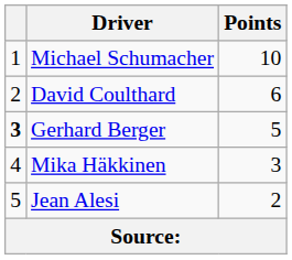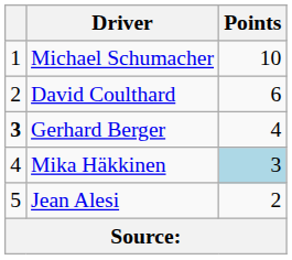 <table class="wikitable" style="font-size: 95%;">
 <tr>
 <th scope="col"></th>
 <th scope="col">Driver</th>
 <th scope="col">Points</th>
 </tr>
 <tr>
 <td scope="row">1</td>
 <td> <a href='#'>Michael Schumacher</a></td>
 <td style="text-align: right">10</td>
 </tr>
 <tr>
 <td scope="row">2</td>
 <td> <a href='#'>David Coulthard</a></td>
 <td style="text-align: right">6</td>
 </tr>
 <tr>
 <td scope="row"><strong>3</strong></td>
 <td> <a href='#'>Gerhard Berger</a></td>
-<td style="text-align: right">5</td>
+<td style="text-align: right">4</td>
 </tr>
 <tr>
 <td scope="row">4</td>
 <td> <a href='#'>Mika Häkkinen</a></td>
-<td style="text-align: right">3</td>
+<td style="background: lightblue; text-align: right">3</td>
 </tr>
 <tr>
 <td scope="row">5</td>
 <td> <a href='#'>Jean Alesi</a></td>
 <td style="text-align: right">2</td>
 </tr>
 <tr>
 <th colspan=4>Source:</th>
 </tr>
 </table>
